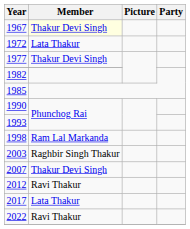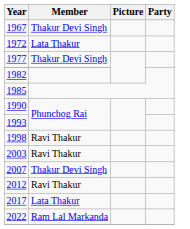 <table class="wikitable sortable">
 <tr>
 <th>Year</th>
 <th>Member</th>
 <th>Picture</th>
 <th colspan="2">Party</th>
 </tr>
 <tr>
 <td><a href='#'>1967</a></td>
-<td style="background: lightyellow;"><a href='#'>Thakur Devi Singh</a></td>
+<td><a href='#'>Thakur Devi Singh</a></td>
 <td></td>
 <td></td>
 </tr>
 <tr>
 <td><a href='#'>1972</a></td>
 <td><a href='#'>Lata Thakur</a></td>
 <td></td>
 <td></td>
 </tr>
 <tr>
 <td><a href='#'>1977</a></td>
 <td><a href='#'>Thakur Devi Singh</a></td>
 <td rowspan="3"></td>
 <td></td>
 </tr>
 <tr>
 </tr>
 <tr>
 <td><a href='#'>1982</a></td>
 <td></td>
 </tr>
 <tr>
 <td><a href='#'>1985</a></td>
 </tr>
 <tr>
 <td><a href='#'>1990</a></td>
 <td rowspan=2><a href='#'>Phunchog Rai</a></td>
 <td rowspan=2></td>
 <td></td>
 </tr>
 <tr>
 <td><a href='#'>1993</a></td>
 </tr>
 <tr>
 <td><a href='#'>1998</a></td>
-<td><a href='#'>Ram Lal Markanda</a></td>
+<td>Ravi Thakur</td>
 <td></td>
 <td></td>
 </tr>
 <tr>
 <td><a href='#'>2003</a></td>
-<td>Raghbir Singh Thakur</td>
+<td>Ravi Thakur</td>
 <td></td>
 <td></td>
 </tr>
 <tr>
 <td><a href='#'>2007</a></td>
 <td><a href='#'>Thakur Devi Singh</a></td>
 <td></td>
 <td></td>
 </tr>
 <tr>
 <td><a href='#'>2012</a></td>
 <td>Ravi Thakur</td>
 <td></td>
 <td></td>
 </tr>
 <tr>
 <td><a href='#'>2017</a></td>
 <td><a href='#'>Lata Thakur</a></td>
 <td></td>
 <td></td>
 </tr>
 <tr>
 <td><a href='#'>2022</a></td>
-<td>Ravi Thakur</td>
+<td><a href='#'>Ram Lal Markanda</a></td>
 <td></td>
 <td></td>
 </tr>
 <tr>
 </tr>
 </table>
